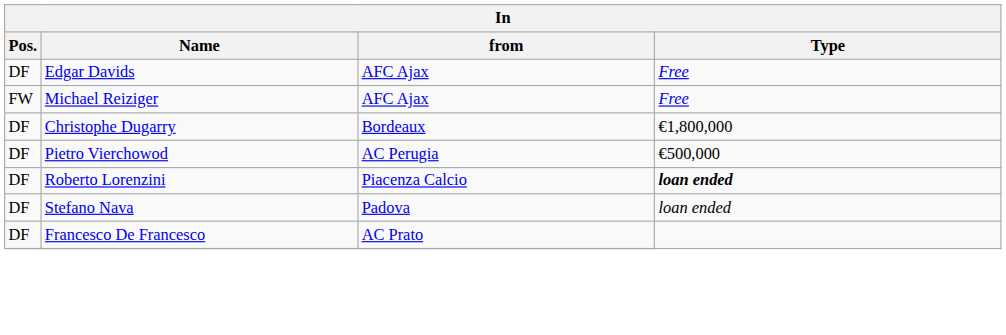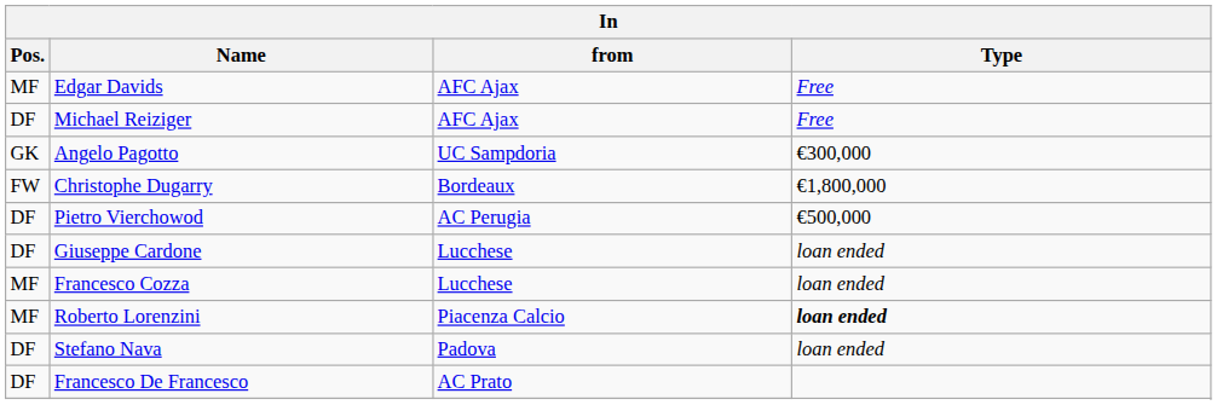 <table class="wikitable" style="font-size:90%;width:99%;">
 <tr>
 <th colspan="4">In</th>
 </tr>
 <tr>
 <th width=3%>Pos.</th>
 <th width=32%>Name</th>
 <th width=30%>from</th>
 <th width=35%>Type</th>
 </tr>
 <tr>
-<td>DF</td>
+<td>MF</td>
 <td><a href='#'>Edgar Davids</a></td>
 <td><a href='#'>AFC Ajax</a></td>
 <td><em><a href='#'>Free</a></em></td>
 </tr>
 <tr>
-<td>FW</td>
+<td>DF</td>
 <td><a href='#'>Michael Reiziger</a></td>
 <td><a href='#'>AFC Ajax</a></td>
 <td><em><a href='#'>Free</a></em></td>
 </tr>
 <tr>
-<td>DF</td>
+<td>GK</td>
+<td><a href='#'>Angelo Pagotto</a></td>
+<td><a href='#'>UC Sampdoria</a></td>
+<td>€300,000</td>
+</tr>
+<tr>
+<td>FW</td>
 <td><a href='#'>Christophe Dugarry</a></td>
 <td><a href='#'>Bordeaux</a></td>
 <td>€1,800,000</td>
 </tr>
 <tr>
 <td>DF</td>
 <td><a href='#'>Pietro Vierchowod</a></td>
 <td><a href='#'>AC Perugia</a></td>
 <td>€500,000</td>
 </tr>
 <tr>
 <td>DF</td>
+<td><a href='#'>Giuseppe Cardone</a></td>
+<td><a href='#'>Lucchese</a></td>
+<td><em>loan ended</em></td>
+</tr>
+<tr>
+<td>MF</td>
+<td><a href='#'>Francesco Cozza</a></td>
+<td><a href='#'>Lucchese</a></td>
+<td><em>loan ended</em></td>
+</tr>
+<tr>
+<td>MF</td>
 <td><a href='#'>Roberto Lorenzini</a></td>
 <td><a href='#'>Piacenza Calcio</a></td>
 <td><strong><em>loan ended</em></strong></td>
 </tr>
 <tr>
 <td>DF</td>
 <td><a href='#'>Stefano Nava</a></td>
 <td><a href='#'>Padova</a></td>
 <td><em>loan ended</em></td>
 </tr>
 <tr>
 <td>DF</td>
 <td><a href='#'>Francesco De Francesco</a></td>
 <td><a href='#'>AC Prato</a></td>
 </tr>
 <tr>
 </tr>
 </table>
